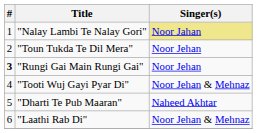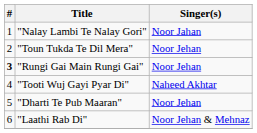 <table class="wikitable" style="font-size:95%;">
 <tr>
 <th>#</th>
 <th>Title</th>
 <th>Singer(s)</th>
 </tr>
 <tr>
 <td>1</td>
 <td>"Nalay Lambi Te Nalay Gori"</td>
-<td style="background: khaki;"><a href='#'>Noor Jahan</a></td>
+<td><a href='#'>Noor Jahan</a></td>
 </tr>
 <tr>
 <td>2</td>
 <td>"Toun Tukda Te Dil Mera"</td>
 <td><a href='#'>Noor Jehan</a></td>
 </tr>
 <tr>
 <td><strong>3</strong></td>
 <td>"Rungi Gai Main Rungi Gai"</td>
 <td><a href='#'>Noor Jehan</a></td>
 </tr>
 <tr>
 <td>4</td>
 <td>"Tooti Wuj Gayi Pyar Di"</td>
-<td><a href='#'>Noor Jehan</a> & <a href='#'>Mehnaz</a></td>
+<td><a href='#'>Naheed Akhtar</a></td>
 </tr>
 <tr>
 <td>5</td>
 <td>"Dharti Te Pub Maaran"</td>
-<td><a href='#'>Naheed Akhtar</a></td>
+<td><a href='#'>Noor Jehan</a></td>
 </tr>
 <tr>
 <td>6</td>
 <td>"Laathi Rab Di"</td>
 <td><a href='#'>Noor Jehan</a> & <a href='#'>Mehnaz</a></td>
 </tr>
 <tr>
 </tr>
 </table>
